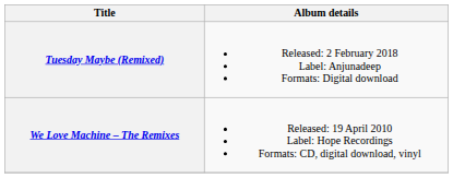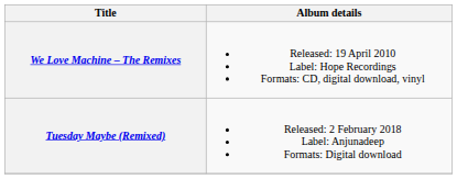 <table class="wikitable plainrowheaders" style="text-align:center;">
 <tr>
 <th scope="col" rowspan="1" style="width:18em;">Title</th>
 <th scope="col" rowspan="1" style="width:22.0em;">Album details</th>
 </tr>
 <tr>
+<th scope="row"><em><a href='#'>We Love Machine – The Remixes</a></em></th>
+<td><br><ul><li>Released: 19 April 2010</li><li>Label: Hope Recordings</li><li>Formats: CD, digital download, vinyl</li></ul></td>
+</tr>
+<tr>
 <th scope="row"><em><a href='#'>Tuesday Maybe (Remixed)</a></em></th>
 <td><br><ul><li>Released: 2 February 2018</li><li>Label: Anjunadeep</li><li>Formats: Digital download</li></ul></td>
 </tr>
 <tr>
-<th scope="row"><em><a href='#'>We Love Machine – The Remixes</a></em></th>
-<td><br><ul><li>Released: 19 April 2010</li><li>Label: Hope Recordings</li><li>Formats: CD, digital download, vinyl</li></ul></td>
-</tr>
-<tr>
 </tr>
 </table>
